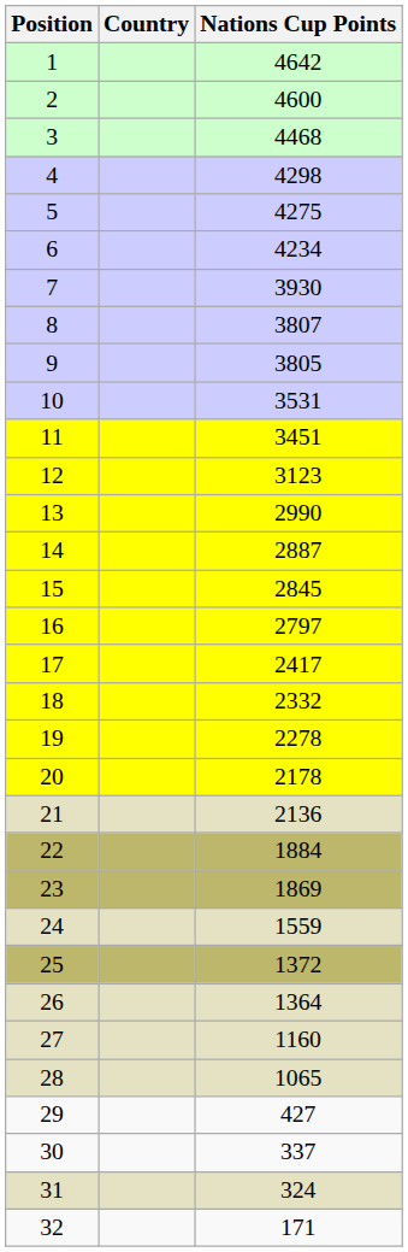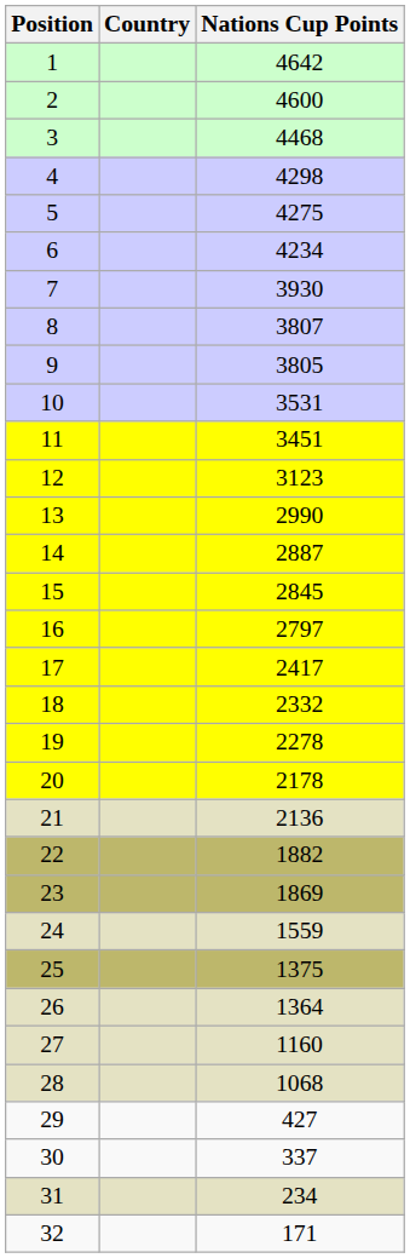 <table class="wikitable sortable" style="text-align:center;">
 <tr>
 <th>Position</th>
 <th>Country</th>
 <th>Nations Cup Points</th>
 </tr>
 <tr style="background: #ccffcc;">
 <td>1</td>
 <td align=left></td>
 <td>4642</td>
 </tr>
 <tr style="background: #ccffcc;">
 <td>2</td>
 <td align=left></td>
 <td>4600</td>
 </tr>
 <tr style="background: #ccffcc;">
 <td>3</td>
 <td align=left></td>
 <td>4468</td>
 </tr>
 <tr style="background: #ccccff;">
 <td>4</td>
 <td align=left></td>
 <td>4298</td>
 </tr>
 <tr style="background: #ccccff;">
 <td>5</td>
 <td align=left></td>
 <td>4275</td>
 </tr>
 <tr style="background: #ccccff;">
 <td>6</td>
 <td align=left></td>
 <td>4234</td>
 </tr>
 <tr style="background: #ccccff;">
 <td>7</td>
 <td align=left></td>
 <td>3930</td>
 </tr>
 <tr style="background: #ccccff;">
 <td>8</td>
 <td align=left></td>
 <td>3807</td>
 </tr>
 <tr style="background: #ccccff;">
 <td>9</td>
 <td align=left></td>
 <td>3805</td>
 </tr>
 <tr style="background: #ccccff;">
 <td>10</td>
 <td align=left></td>
 <td>3531</td>
 </tr>
 <tr style="background: #ffff00;">
 <td>11</td>
 <td align=left></td>
 <td>3451</td>
 </tr>
 <tr style="background: #ffff00;">
 <td>12</td>
 <td align=left></td>
 <td>3123</td>
 </tr>
 <tr style="background: #ffff00;">
 <td>13</td>
 <td align=left></td>
 <td>2990</td>
 </tr>
 <tr style="background: #ffff00;">
 <td>14</td>
 <td align=left></td>
 <td>2887</td>
 </tr>
 <tr style="background: #ffff00;">
 <td>15</td>
 <td align=left></td>
 <td>2845</td>
 </tr>
 <tr style="background: #ffff00;">
 <td>16</td>
 <td align=left></td>
 <td>2797</td>
 </tr>
 <tr style="background: #ffff00;">
 <td>17</td>
 <td align=left></td>
 <td>2417</td>
 </tr>
 <tr style="background: #ffff00;">
 <td>18</td>
 <td align=left></td>
 <td>2332</td>
 </tr>
 <tr style="background: #ffff00;">
 <td>19</td>
 <td align=left></td>
 <td>2278</td>
 </tr>
 <tr style="background: #ffff00;">
 <td>20</td>
 <td align=left></td>
 <td>2178</td>
 </tr>
 <tr style="background: #e4e2c3;">
 <td>21</td>
 <td align=left></td>
 <td>2136</td>
 </tr>
 <tr style="background: #BDB76B;">
 <td>22</td>
 <td align=left></td>
-<td>1884</td>
+<td>1882</td>
 </tr>
 <tr style="background: #BDB76B;">
 <td>23</td>
 <td align=left></td>
 <td>1869</td>
 </tr>
 <tr style="background: #e4e2c3;">
 <td>24</td>
 <td align=left></td>
 <td>1559</td>
 </tr>
 <tr style="background: #BDB76B;">
 <td>25</td>
 <td align=left></td>
-<td>1372</td>
+<td>1375</td>
 </tr>
 <tr style="background: #e4e2c3;">
 <td>26</td>
 <td align=left></td>
 <td>1364</td>
 </tr>
 <tr style="background: #e4e2c3;">
 <td>27</td>
 <td align=left></td>
 <td>1160</td>
 </tr>
 <tr style="background: #e4e2c3;">
 <td>28</td>
 <td align=left></td>
-<td>1065</td>
+<td>1068</td>
 </tr>
 <tr>
 <td>29</td>
 <td align=left></td>
 <td>427</td>
 </tr>
 <tr>
 <td>30</td>
 <td align=left></td>
 <td>337</td>
 </tr>
 <tr style="background: #e4e2c3;">
 <td>31</td>
 <td align=left></td>
-<td>324</td>
+<td>234</td>
 </tr>
 <tr>
 <td>32</td>
 <td align=left></td>
 <td>171</td>
 </tr>
 </table>
